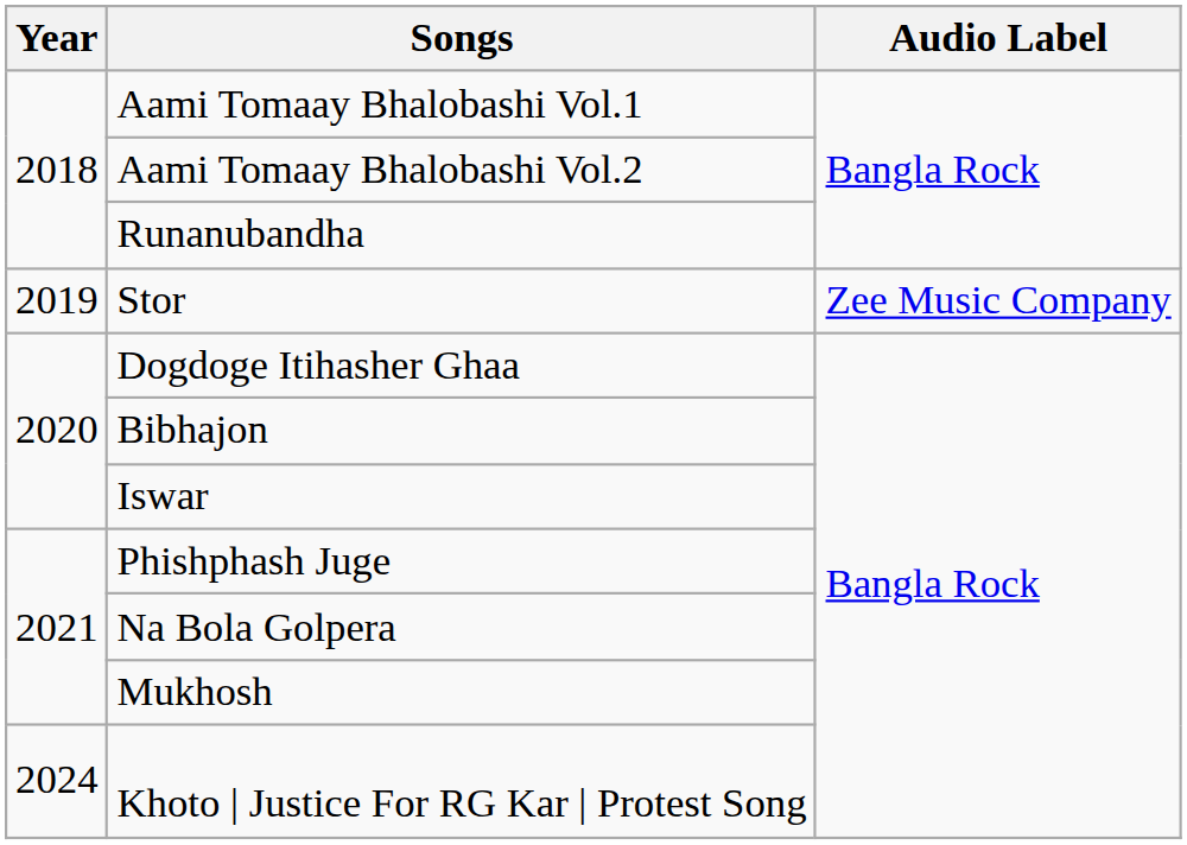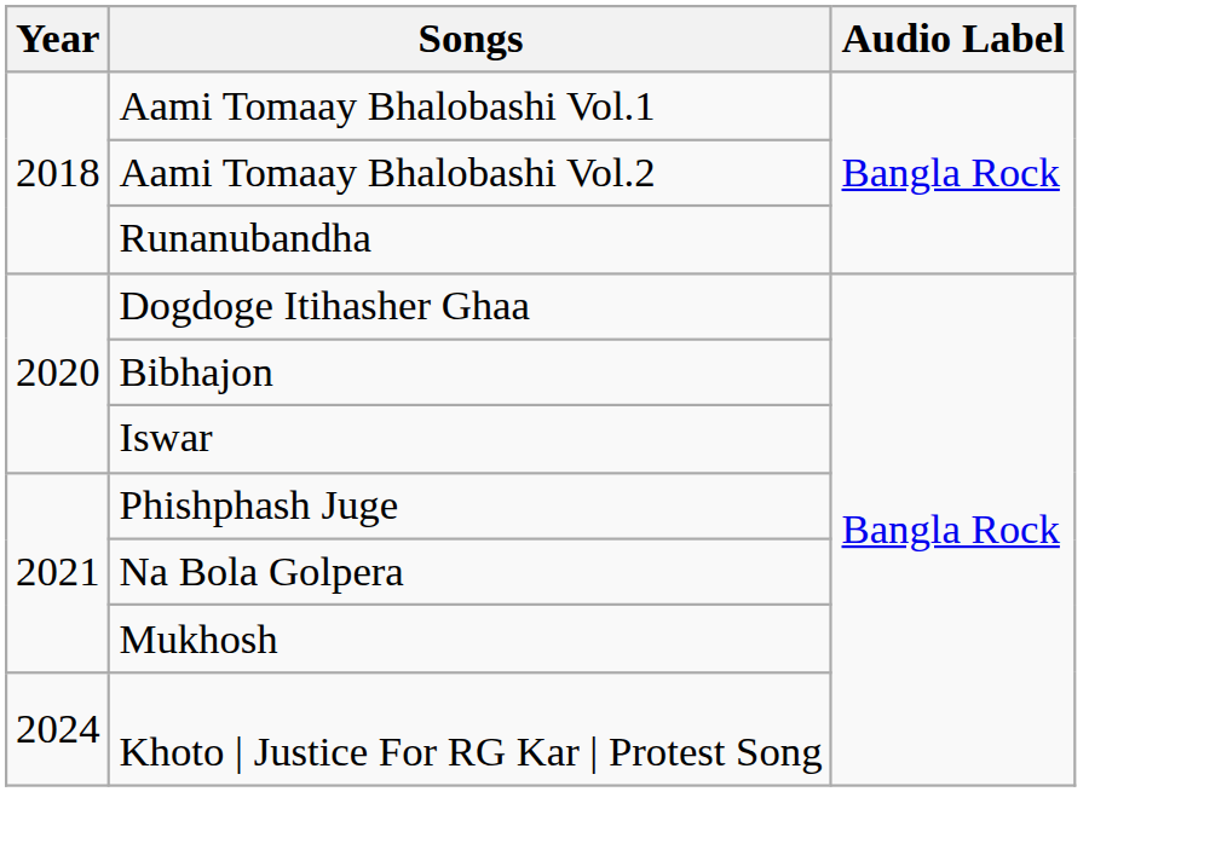 <table class="wikitable">
 <tr>
 <th>Year</th>
 <th>Songs</th>
 <th>Audio Label</th>
 </tr>
 <tr>
 <td rowspan="3">2018</td>
 <td>Aami Tomaay Bhalobashi Vol.1</td>
 <td rowspan="3"><a href='#'>Bangla Rock</a></td>
 </tr>
 <tr>
 <td>Aami Tomaay Bhalobashi Vol.2</td>
 </tr>
 <tr>
 <td>Runanubandha</td>
-</tr>
-<tr>
-<td>2019</td>
-<td>Stor</td>
-<td><a href='#'>Zee Music Company</a></td>
 </tr>
 <tr>
 <td rowspan="3">2020</td>
 <td>Dogdoge Itihasher Ghaa</td>
 <td rowspan="7"><a href='#'>Bangla Rock</a></td>
 </tr>
 <tr>
 <td>Bibhajon</td>
 </tr>
 <tr>
 <td>Iswar</td>
 </tr>
 <tr>
 <td rowspan="3">2021</td>
 <td>Phishphash Juge</td>
 </tr>
 <tr>
 <td>Na Bola Golpera</td>
 </tr>
 <tr>
 <td>Mukhosh</td>
 </tr>
 <tr>
 <td>2024</td>
 <td><br>Khoto | Justice For RG Kar | Protest Song</td>
 </tr>
 </table>
